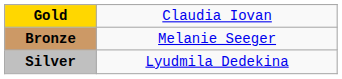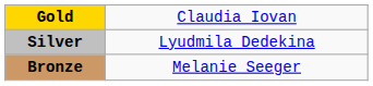 <table class="wikitable" style="text-align:center; " width="35%">
 <tr>
 <td bgcolor="gold"><strong>Gold</strong></td>
 <td><a href='#'>Claudia Iovan</a><br>  <small><em></em></small></td>
 </tr>
 <tr>
+<td bgcolor="silver"><strong>Silver</strong></td>
+<td><a href='#'>Lyudmila Dedekina</a><br>  <small><em></em></small></td>
+</tr>
+<tr>
 <td bgcolor="CC9966"><strong>Bronze</strong></td>
 <td><a href='#'>Melanie Seeger</a><br>  <small><em></em></small></td>
 </tr>
-<tr>
-<td bgcolor="silver"><strong>Silver</strong></td>
-<td><a href='#'>Lyudmila Dedekina</a><br>  <small><em></em></small></td>
-</tr>
 </table>
